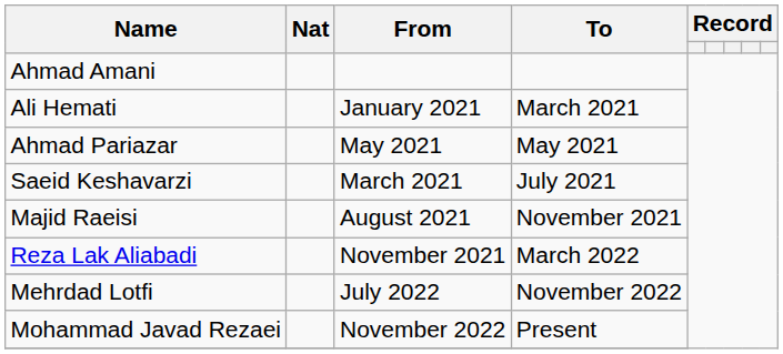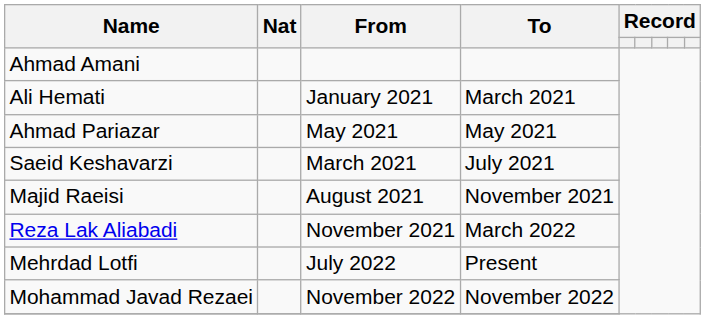 <table class="wikitable" style="text-align: center">
 <tr>
 <th rowspan="2">Name</th>
 <th rowspan="2">Nat</th>
 <th rowspan="2">From</th>
 <th rowspan="2">To</th>
 <th colspan="6">Record</th>
 </tr>
 <tr>
 <th></th>
 <th></th>
 <th></th>
 <th></th>
 <th></th>
 </tr>
 <tr>
 <td align=left>Ahmad Amani</td>
 <td align=left></td>
 <td align=left></td>
 <td align=left><br></td>
 </tr>
 <tr>
 <td align=left>Ali Hemati</td>
 <td align=left></td>
 <td align=left>January 2021</td>
 <td align=left>March 2021<br></td>
 </tr>
 <tr>
 <td align=left>Ahmad Pariazar</td>
 <td align=left></td>
 <td align=left>May 2021</td>
 <td align=left>May 2021<br></td>
 </tr>
 <tr>
 <td align=left>Saeid Keshavarzi</td>
 <td align=left></td>
 <td align=left>March 2021</td>
 <td align=left>July 2021<br></td>
 </tr>
 <tr>
 <td align=left>Majid Raeisi </td>
 <td align=left></td>
 <td align=left>August 2021</td>
 <td align=left>November 2021<br></td>
 </tr>
 <tr>
 <td align=left><a href='#'>Reza Lak Aliabadi</a></td>
 <td align=left></td>
 <td align=left>November 2021</td>
 <td align=left>March 2022<br></td>
 </tr>
 <tr>
 <td align=left>Mehrdad Lotfi</td>
 <td align=left></td>
 <td align=Left>July 2022</td>
-<td align=left>November 2022<br></td>
+<td align=left>Present<br></td>
 </tr>
 <tr>
 <td align=left>Mohammad Javad Rezaei</td>
 <td align=left></td>
 <td align=Left>November 2022</td>
-<td align=left>Present<br></td>
+<td align=left>November 2022<br></td>
 </tr>
 <tr>
 </tr>
 </table>
